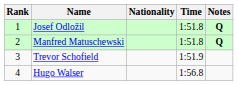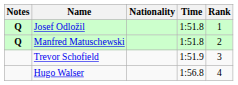 <table class="wikitable sortable" style="text-align:center">
 <tr>
-<th>Rank</th>
+<th>Notes</th>
 <th>Name</th>
 <th>Nationality</th>
 <th>Time</th>
-<th>Notes</th>
+<th>Rank</th>
 </tr>
 <tr bgcolor=ccffcc>
-<td>1</td>
+<td><strong>Q</strong></td>
 <td align=left><a href='#'>Josef Odložil</a></td>
 <td align=left></td>
 <td>1:51.8</td>
-<td><strong>Q</strong></td>
+<td>1</td>
 </tr>
 <tr bgcolor=ccffcc>
-<td>2</td>
+<td><strong>Q</strong></td>
 <td align=left><a href='#'>Manfred Matuschewski</a></td>
 <td align=left></td>
 <td>1:51.8</td>
-<td><strong>Q</strong></td>
+<td>2</td>
 </tr>
 <tr>
-<td>3</td>
+<td></td>
 <td align=left><a href='#'>Trevor Schofield</a></td>
 <td align=left></td>
 <td>1:51.9</td>
-<td></td>
+<td>3</td>
 </tr>
 <tr>
-<td>4</td>
+<td></td>
 <td align=left><a href='#'>Hugo Walser</a></td>
 <td align=left></td>
 <td>1:56.8</td>
-<td></td>
+<td>4</td>
 </tr>
 </table>
